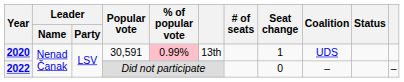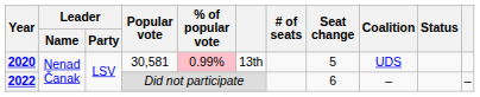 <table class="wikitable" style="text-align:center">
 <tr>
 <th rowspan="2">Year</th>
 <th colspan="2">Leader</th>
 <th rowspan="2">Popular vote</th>
 <th rowspan="2">% of popular vote</th>
 <th rowspan="2"></th>
 <th rowspan="2"># of seats</th>
 <th rowspan="2">Seat change</th>
 <th rowspan="2">Coalition</th>
 <th rowspan="2">Status</th>
 <th rowspan="2"></th>
 </tr>
 <tr>
 <th>Name</th>
 <th>Party</th>
 </tr>
 <tr>
 <th><a href='#'>2020</a></th>
 <td rowspan="2"><a href='#'>Nenad Čanak</a></td>
 <td rowspan="2"><a href='#'>LSV</a></td>
-<td>30,591</td>
+<td>30,581</td>
 <td style="background: pink;">0.99%</td>
 <td> 13th</td>
 <td></td>
-<td> 1</td>
+<td> 5</td>
 <td><a href='#'>UDS</a></td>
 <td></td>
 <td></td>
 </tr>
 <tr>
 <th><a href='#'>2022</a></th>
 <td colspan="3" style="background:#ddd"><em>Did not participate</em></td>
 <td></td>
-<td> 0</td>
+<td> 6</td>
 <td>–</td>
 <td></td>
 <td>–</td>
 </tr>
 </table>
